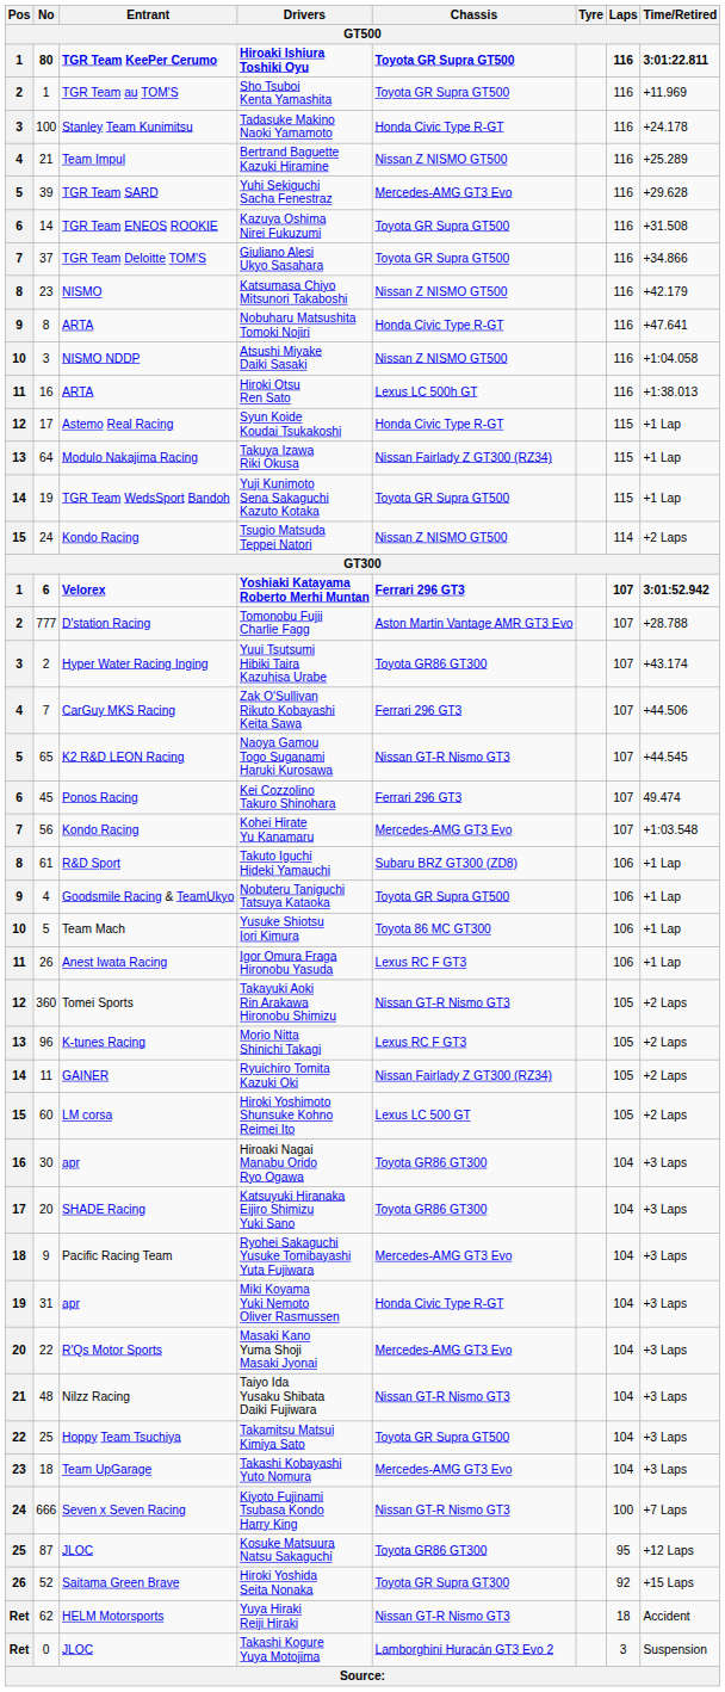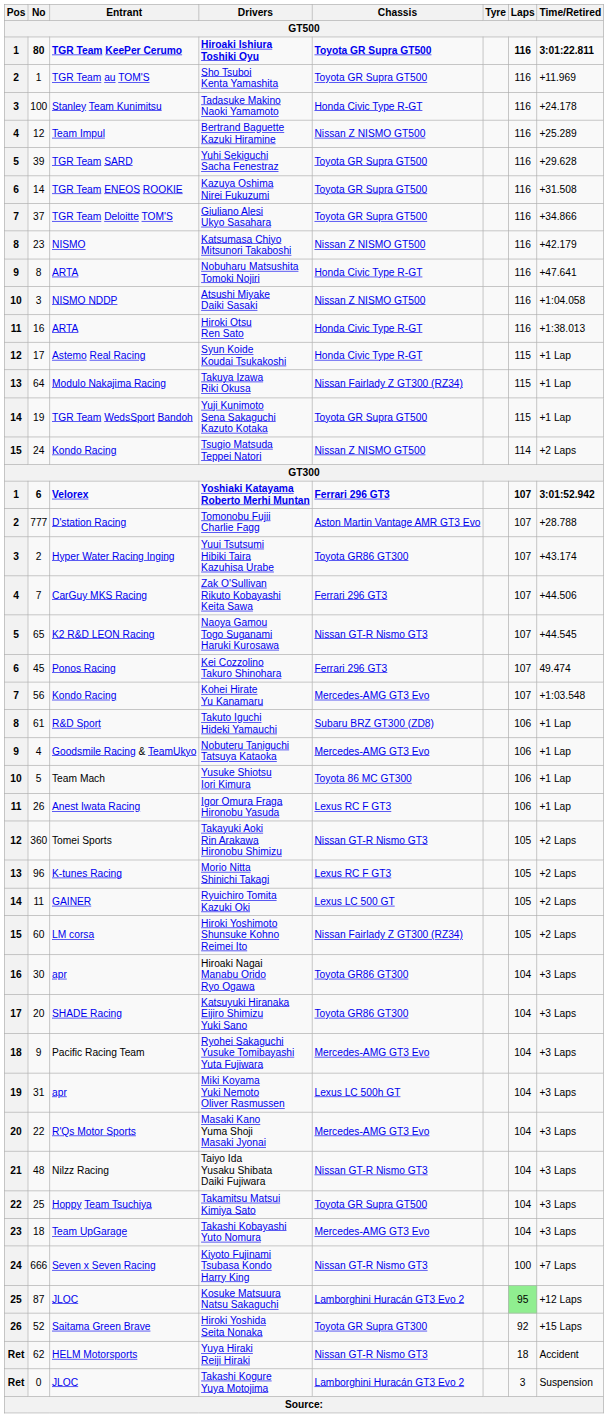 <table class="wikitable">
 <tr>
 <th>Pos</th>
 <th>No</th>
 <th>Entrant</th>
 <th>Drivers</th>
 <th>Chassis</th>
 <th>Tyre</th>
 <th>Laps</th>
 <th>Time/Retired</th>
 </tr>
 <tr>
 <th colspan="8">GT500</th>
 </tr>
 <tr>
 <th>1</th>
 <td align="center"><strong>80</strong></td>
 <td><strong><a href='#'>TGR Team</a> <a href='#'>KeePer Cerumo</a></strong></td>
 <td><strong> <a href='#'>Hiroaki Ishiura</a><br> <a href='#'>Toshiki Oyu</a></strong></td>
 <td><a href='#'><strong>Toyota GR Supra GT500</strong></a></td>
 <td align="center"></td>
 <td align="center"><strong>116</strong></td>
 <td><strong>3:01:22.811</strong></td>
 </tr>
 <tr>
 <th>2</th>
 <td align="center">1</td>
 <td><a href='#'>TGR Team</a> <a href='#'>au</a> <a href='#'>TOM'S</a></td>
 <td> <a href='#'>Sho Tsuboi</a><br> <a href='#'>Kenta Yamashita</a></td>
 <td><a href='#'>Toyota GR Supra GT500</a></td>
 <td align="center"></td>
 <td align="center">116</td>
 <td>+11.969</td>
 </tr>
 <tr>
 <th>3</th>
 <td align="center">100</td>
 <td><a href='#'>Stanley</a> <a href='#'>Team Kunimitsu</a></td>
 <td> <a href='#'>Tadasuke Makino</a><br> <a href='#'>Naoki Yamamoto</a></td>
 <td><a href='#'>Honda Civic Type R-GT</a></td>
 <td align="center"></td>
 <td align="center">116</td>
 <td>+24.178</td>
 </tr>
 <tr>
 <th>4</th>
-<td align="center">21</td>
+<td align="center">12</td>
 <td><a href='#'>Team Impul</a></td>
 <td> <a href='#'>Bertrand Baguette</a><br> <a href='#'>Kazuki Hiramine</a></td>
 <td><a href='#'>Nissan Z NISMO GT500</a></td>
 <td align="center"></td>
 <td align="center">116</td>
 <td>+25.289</td>
 </tr>
 <tr>
 <th>5</th>
 <td align="center">39</td>
 <td><a href='#'>TGR Team</a> <a href='#'>SARD</a></td>
 <td> <a href='#'>Yuhi Sekiguchi</a><br> <a href='#'>Sacha Fenestraz</a></td>
-<td><a href='#'>Mercedes-AMG GT3 Evo</a></td>
+<td><a href='#'>Toyota GR Supra GT500</a></td>
 <td align="center"></td>
 <td align="center">116</td>
 <td>+29.628</td>
 </tr>
 <tr>
 <th>6</th>
 <td align="center">14</td>
 <td><a href='#'>TGR Team</a> <a href='#'>ENEOS</a> <a href='#'>ROOKIE</a></td>
 <td> <a href='#'>Kazuya Oshima</a><br> <a href='#'>Nirei Fukuzumi</a></td>
 <td><a href='#'>Toyota GR Supra GT500</a></td>
 <td align="center"></td>
 <td align="center">116</td>
 <td>+31.508</td>
 </tr>
 <tr>
 <th>7</th>
 <td align="center">37</td>
 <td><a href='#'>TGR Team</a> <a href='#'>Deloitte</a> <a href='#'>TOM'S</a></td>
 <td> <a href='#'>Giuliano Alesi</a><br> <a href='#'>Ukyo Sasahara</a></td>
 <td><a href='#'>Toyota GR Supra GT500</a></td>
 <td align="center"></td>
 <td align="center">116</td>
 <td>+34.866</td>
 </tr>
 <tr>
 <th>8</th>
 <td align="center">23</td>
 <td><a href='#'>NISMO</a></td>
 <td> <a href='#'>Katsumasa Chiyo</a><br> <a href='#'>Mitsunori Takaboshi</a></td>
 <td><a href='#'>Nissan Z NISMO GT500</a></td>
 <td align="center"></td>
 <td align="center">116</td>
 <td>+42.179</td>
 </tr>
 <tr>
 <th>9</th>
 <td align="center">8</td>
 <td><a href='#'>ARTA</a></td>
 <td> <a href='#'>Nobuharu Matsushita</a><br> <a href='#'>Tomoki Nojiri</a></td>
 <td><a href='#'>Honda Civic Type R-GT</a></td>
 <td align="center"></td>
 <td align="center">116</td>
 <td>+47.641</td>
 </tr>
 <tr>
 <th>10</th>
 <td align="center">3</td>
 <td><a href='#'>NISMO NDDP</a></td>
 <td> <a href='#'>Atsushi Miyake</a><br> <a href='#'>Daiki Sasaki</a></td>
 <td><a href='#'>Nissan Z NISMO GT500</a></td>
 <td align="center"></td>
 <td align="center">116</td>
 <td>+1:04.058</td>
 </tr>
 <tr>
 <th>11</th>
 <td align="center">16</td>
 <td><a href='#'>ARTA</a></td>
 <td> <a href='#'>Hiroki Otsu</a><br> <a href='#'>Ren Sato</a></td>
-<td><a href='#'>Lexus LC 500h GT</a></td>
+<td><a href='#'>Honda Civic Type R-GT</a></td>
 <td align="center"></td>
 <td align="center">116</td>
 <td>+1:38.013</td>
 </tr>
 <tr>
 <th>12</th>
 <td align="center">17</td>
 <td><a href='#'>Astemo</a> <a href='#'>Real Racing</a></td>
 <td> <a href='#'>Syun Koide</a><br> <a href='#'>Koudai Tsukakoshi</a></td>
 <td><a href='#'>Honda Civic Type R-GT</a></td>
 <td align="center"></td>
 <td align="center">115</td>
 <td>+1 Lap</td>
 </tr>
 <tr>
 <th>13</th>
 <td align="center">64</td>
 <td><a href='#'>Modulo Nakajima Racing</a></td>
 <td> <a href='#'>Takuya Izawa</a><br> <a href='#'>Riki Okusa</a></td>
 <td><a href='#'>Nissan Fairlady Z GT300 (RZ34)</a></td>
 <td align="center"></td>
 <td align="center">115</td>
 <td>+1 Lap</td>
 </tr>
 <tr>
 <th>14</th>
 <td align="center">19</td>
 <td><a href='#'>TGR Team</a> <a href='#'>WedsSport</a> <a href='#'>Bandoh</a></td>
 <td> <a href='#'>Yuji Kunimoto</a><br> <a href='#'>Sena Sakaguchi</a><br> <a href='#'>Kazuto Kotaka</a></td>
 <td><a href='#'>Toyota GR Supra GT500</a></td>
 <td align="center"></td>
 <td align="center">115</td>
 <td>+1 Lap</td>
 </tr>
 <tr>
 <th>15</th>
 <td align="center">24</td>
 <td><a href='#'>Kondo Racing</a></td>
 <td> <a href='#'>Tsugio Matsuda</a><br> <a href='#'>Teppei Natori</a></td>
 <td><a href='#'>Nissan Z NISMO GT500</a></td>
 <td align="center"></td>
 <td align="center">114</td>
 <td>+2 Laps</td>
 </tr>
 <tr>
 <th colspan="8">GT300</th>
 </tr>
 <tr>
 <th>1</th>
 <td align="center"><strong>6</strong></td>
 <td><a href='#'><strong>Velorex</strong></a></td>
 <td><strong> <a href='#'>Yoshiaki Katayama</a><br> <a href='#'>Roberto Merhi Muntan</a></strong></td>
 <td><a href='#'><strong>Ferrari 296 GT3</strong></a></td>
 <td align="center"></td>
 <td align="center"><strong>107</strong></td>
 <td><strong>3:01:52.942</strong></td>
 </tr>
 <tr>
 <th>2</th>
 <td align="center">777</td>
 <td><a href='#'>D'station Racing</a></td>
 <td> <a href='#'>Tomonobu Fujii</a><br> <a href='#'>Charlie Fagg</a></td>
 <td><a href='#'>Aston Martin Vantage AMR GT3 Evo</a></td>
 <td align="center"></td>
 <td align="center">107</td>
 <td>+28.788</td>
 </tr>
 <tr>
 <th>3</th>
 <td align="center">2</td>
 <td><a href='#'>Hyper Water Racing Inging</a></td>
 <td> <a href='#'>Yuui Tsutsumi</a><br> <a href='#'>Hibiki Taira</a><br> <a href='#'>Kazuhisa Urabe</a></td>
 <td><a href='#'>Toyota GR86 GT300</a></td>
 <td align="center"></td>
 <td align="center">107</td>
 <td>+43.174</td>
 </tr>
 <tr>
 <th>4</th>
 <td align="center">7</td>
 <td><a href='#'>CarGuy MKS Racing</a></td>
 <td> <a href='#'>Zak O'Sullivan</a><br> <a href='#'>Rikuto Kobayashi</a><br> <a href='#'>Keita Sawa</a></td>
 <td><a href='#'>Ferrari 296 GT3</a></td>
 <td align="center"></td>
 <td align="center">107</td>
 <td>+44.506</td>
 </tr>
 <tr>
 <th>5</th>
 <td align="center">65</td>
 <td><a href='#'>K2 R&D LEON Racing</a></td>
 <td> <a href='#'>Naoya Gamou</a><br> <a href='#'>Togo Suganami</a><br> <a href='#'>Haruki Kurosawa</a></td>
 <td><a href='#'>Nissan GT-R Nismo GT3</a></td>
 <td align="center"></td>
 <td align="center">107</td>
 <td>+44.545</td>
 </tr>
 <tr>
 <th>6</th>
 <td align="center">45</td>
 <td><a href='#'>Ponos Racing</a></td>
 <td> <a href='#'>Kei Cozzolino</a><br> <a href='#'>Takuro Shinohara</a></td>
 <td><a href='#'>Ferrari 296 GT3</a></td>
 <td align="center"></td>
 <td align="center">107</td>
 <td>49.474</td>
 </tr>
 <tr>
 <th>7</th>
 <td align="center">56</td>
 <td><a href='#'>Kondo Racing</a></td>
 <td> <a href='#'>Kohei Hirate</a><br> <a href='#'>Yu Kanamaru</a></td>
 <td><a href='#'>Mercedes-AMG GT3 Evo</a></td>
 <td align="center"></td>
 <td align="center">107</td>
 <td>+1:03.548</td>
 </tr>
 <tr>
 <th>8</th>
 <td align="center">61</td>
 <td><a href='#'>R&D Sport</a></td>
 <td> <a href='#'>Takuto Iguchi</a><br> <a href='#'>Hideki Yamauchi</a></td>
 <td><a href='#'>Subaru BRZ GT300 (ZD8)</a></td>
 <td align="center"></td>
 <td align="center">106</td>
 <td>+1 Lap</td>
 </tr>
 <tr>
 <th>9</th>
 <td align="center">4</td>
 <td><a href='#'>Goodsmile Racing</a> & <a href='#'>TeamUkyo</a></td>
 <td> <a href='#'>Nobuteru Taniguchi</a><br> <a href='#'>Tatsuya Kataoka</a></td>
-<td><a href='#'>Toyota GR Supra GT500</a></td>
+<td><a href='#'>Mercedes-AMG GT3 Evo</a></td>
 <td align="center"></td>
 <td align="center">106</td>
 <td>+1 Lap</td>
 </tr>
 <tr>
 <th>10</th>
 <td align="center">5</td>
 <td>Team Mach</td>
 <td> <a href='#'>Yusuke Shiotsu</a><br> <a href='#'>Iori Kimura</a></td>
 <td><a href='#'>Toyota 86 MC GT300</a></td>
 <td align="center"></td>
 <td align="center">106</td>
 <td>+1 Lap</td>
 </tr>
 <tr>
 <th>11</th>
 <td align="center">26</td>
 <td><a href='#'>Anest Iwata Racing</a></td>
 <td> <a href='#'>Igor Omura Fraga</a><br> <a href='#'>Hironobu Yasuda</a></td>
 <td><a href='#'>Lexus RC F GT3</a></td>
 <td align="center"></td>
 <td align="center">106</td>
 <td>+1 Lap</td>
 </tr>
 <tr>
 <th>12</th>
 <td align="center">360</td>
 <td>Tomei Sports</td>
 <td> <a href='#'>Takayuki Aoki</a><br> <a href='#'>Rin Arakawa</a><br> <a href='#'>Hironobu Shimizu</a></td>
 <td><a href='#'>Nissan GT-R Nismo GT3</a></td>
 <td align="center"></td>
 <td align="center">105</td>
 <td>+2 Laps</td>
 </tr>
 <tr>
 <th>13</th>
 <td align="center">96</td>
 <td><a href='#'>K-tunes Racing</a></td>
 <td> <a href='#'>Morio Nitta</a><br> <a href='#'>Shinichi Takagi</a></td>
 <td><a href='#'>Lexus RC F GT3</a></td>
 <td align="center"></td>
 <td align="center">105</td>
 <td>+2 Laps</td>
 </tr>
 <tr>
 <th>14</th>
 <td align="center">11</td>
 <td><a href='#'>GAINER</a></td>
 <td> <a href='#'>Ryuichiro Tomita</a><br> <a href='#'>Kazuki Oki</a></td>
-<td><a href='#'>Nissan Fairlady Z GT300 (RZ34)</a></td>
+<td><a href='#'>Lexus LC 500 GT</a></td>
 <td align="center"></td>
 <td align="center">105</td>
 <td>+2 Laps</td>
 </tr>
 <tr>
 <th>15</th>
 <td align="center">60</td>
 <td><a href='#'>LM corsa</a></td>
 <td> <a href='#'>Hiroki Yoshimoto</a><br> <a href='#'>Shunsuke Kohno</a><br> <a href='#'>Reimei Ito</a></td>
-<td><a href='#'>Lexus LC 500 GT</a></td>
+<td><a href='#'>Nissan Fairlady Z GT300 (RZ34)</a></td>
 <td align="center"></td>
 <td align="center">105</td>
 <td>+2 Laps</td>
 </tr>
 <tr>
 <th>16</th>
 <td align="center">30</td>
 <td><a href='#'>apr</a></td>
 <td> Hiroaki Nagai<br> <a href='#'>Manabu Orido</a><br> <a href='#'>Ryo Ogawa</a></td>
 <td><a href='#'>Toyota GR86 GT300</a></td>
 <td align="center"></td>
 <td align="center">104</td>
 <td>+3 Laps</td>
 </tr>
 <tr>
 <th>17</th>
 <td align="center">20</td>
 <td><a href='#'>SHADE Racing</a></td>
 <td> <a href='#'>Katsuyuki Hiranaka</a><br> <a href='#'>Eijiro Shimizu</a><br> <a href='#'>Yuki Sano</a></td>
 <td><a href='#'>Toyota GR86 GT300</a></td>
 <td align="center"></td>
 <td align="center">104</td>
 <td>+3 Laps</td>
 </tr>
 <tr>
 <th>18</th>
 <td align="center">9</td>
 <td>Pacific Racing Team</td>
 <td> <a href='#'>Ryohei Sakaguchi</a><br> <a href='#'>Yusuke Tomibayashi</a><br> <a href='#'>Yuta Fujiwara</a></td>
 <td><a href='#'>Mercedes-AMG GT3 Evo</a></td>
 <td align="center"></td>
 <td align="center">104</td>
 <td>+3 Laps</td>
 </tr>
 <tr>
 <th>19</th>
 <td align="center">31</td>
 <td><a href='#'>apr</a></td>
 <td> <a href='#'>Miki Koyama</a><br> <a href='#'>Yuki Nemoto</a><br> <a href='#'>Oliver Rasmussen</a></td>
-<td><a href='#'>Honda Civic Type R-GT</a></td>
+<td><a href='#'>Lexus LC 500h GT</a></td>
 <td align="center"></td>
 <td align="center">104</td>
 <td>+3 Laps</td>
 </tr>
 <tr>
 <th>20</th>
 <td align="center">22</td>
 <td><a href='#'>R'Qs Motor Sports</a></td>
 <td> <a href='#'>Masaki Kano</a><br> Yuma Shoji<br> <a href='#'>Masaki Jyonai</a></td>
 <td><a href='#'>Mercedes-AMG GT3 Evo</a></td>
 <td align="center"></td>
 <td align="center">104</td>
 <td>+3 Laps</td>
 </tr>
 <tr>
 <th>21</th>
 <td align="center">48</td>
 <td>Nilzz Racing</td>
 <td> Taiyo Ida<br> Yusaku Shibata<br> Daiki Fujiwara</td>
 <td><a href='#'>Nissan GT-R Nismo GT3</a></td>
 <td align="center"></td>
 <td align="center">104</td>
 <td>+3 Laps</td>
 </tr>
 <tr>
 <th>22</th>
 <td align="center">25</td>
 <td><a href='#'>Hoppy</a> <a href='#'>Team Tsuchiya</a></td>
 <td> <a href='#'>Takamitsu Matsui</a><br> <a href='#'>Kimiya Sato</a></td>
 <td><a href='#'>Toyota GR Supra GT500</a></td>
 <td align="center"></td>
 <td align="center">104</td>
 <td>+3 Laps</td>
 </tr>
 <tr>
 <th>23</th>
 <td align="center">18</td>
 <td><a href='#'>Team UpGarage</a></td>
 <td> <a href='#'>Takashi Kobayashi</a><br> <a href='#'>Yuto Nomura</a></td>
 <td><a href='#'>Mercedes-AMG GT3 Evo</a></td>
 <td align="center"></td>
 <td align="center">104</td>
 <td>+3 Laps</td>
 </tr>
 <tr>
 <th>24</th>
 <td align="center">666</td>
 <td><a href='#'>Seven x Seven Racing</a></td>
 <td> <a href='#'>Kiyoto Fujinami</a><br> <a href='#'>Tsubasa Kondo</a><br> <a href='#'>Harry King</a></td>
 <td><a href='#'>Nissan GT-R Nismo GT3</a></td>
 <td align="center"></td>
 <td align="center">100</td>
 <td>+7 Laps</td>
 </tr>
 <tr>
 <th>25</th>
 <td align="center">87</td>
 <td><a href='#'>JLOC</a></td>
 <td> <a href='#'>Kosuke Matsuura</a><br> <a href='#'>Natsu Sakaguchi</a></td>
-<td><a href='#'>Toyota GR86 GT300</a></td>
+<td><a href='#'>Lamborghini Huracán GT3 Evo 2</a></td>
 <td align="center"></td>
-<td align="center">95</td>
+<td align="center" style="background: lightgreen;">95</td>
 <td>+12 Laps</td>
 </tr>
 <tr>
 <th>26</th>
 <td align="center">52</td>
 <td><a href='#'>Saitama Green Brave</a></td>
 <td> <a href='#'>Hiroki Yoshida</a><br> <a href='#'>Seita Nonaka</a></td>
 <td><a href='#'>Toyota GR Supra GT300</a></td>
 <td align="center"></td>
 <td align="center">92</td>
 <td>+15 Laps</td>
 </tr>
 <tr>
 <th>Ret</th>
 <td align="center">62</td>
 <td><a href='#'>HELM Motorsports</a></td>
 <td> <a href='#'>Yuya Hiraki</a><br> <a href='#'>Reiji Hiraki</a></td>
 <td><a href='#'>Nissan GT-R Nismo GT3</a></td>
 <td align="center"></td>
 <td align="center">18</td>
 <td>Accident</td>
 </tr>
 <tr>
 <th>Ret</th>
 <td align="center">0</td>
 <td><a href='#'>JLOC</a></td>
 <td> <a href='#'>Takashi Kogure</a><br> <a href='#'>Yuya Motojima</a></td>
 <td><a href='#'>Lamborghini Huracán GT3 Evo 2</a></td>
 <td align="center"></td>
 <td align="center">3</td>
 <td>Suspension</td>
 </tr>
 <tr>
 <th colspan="8">Source:</th>
 </tr>
 </table>
